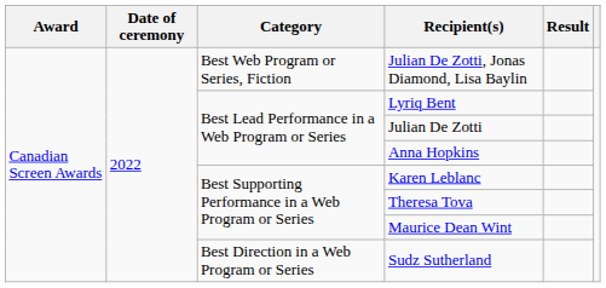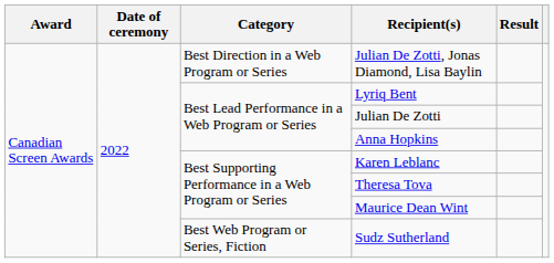 <table class="wikitable plainrowheaders sortable">
 <tr>
 <th scope="col">Award</th>
 <th scope="col">Date of ceremony</th>
 <th scope="col">Category</th>
 <th scope="col">Recipient(s)</th>
 <th scope="col">Result</th>
 <th scope="col" class="unsortable"></th>
 </tr>
 <tr>
 <td rowspan=8><a href='#'>Canadian Screen Awards</a></td>
 <td rowspan=8><a href='#'>2022</a></td>
-<td>Best Web Program or Series, Fiction</td>
+<td>Best Direction in a Web Program or Series</td>
 <td><a href='#'>Julian De Zotti</a>, Jonas Diamond, Lisa Baylin</td>
 <td></td>
 <td rowspan=8></td>
 </tr>
 <tr>
 <td rowspan=3>Best Lead Performance in a Web Program or Series</td>
 <td><a href='#'>Lyriq Bent</a></td>
 <td></td>
 </tr>
 <tr>
 <td>Julian De Zotti</td>
 <td></td>
 </tr>
 <tr>
 <td><a href='#'>Anna Hopkins</a></td>
 <td></td>
 </tr>
 <tr>
 <td rowspan=3>Best Supporting Performance in a Web Program or Series</td>
 <td><a href='#'>Karen Leblanc</a></td>
 <td></td>
 </tr>
 <tr>
 <td><a href='#'>Theresa Tova</a></td>
 <td></td>
 </tr>
 <tr>
 <td><a href='#'>Maurice Dean Wint</a></td>
 <td></td>
 </tr>
 <tr>
-<td>Best Direction in a Web Program or Series</td>
+<td>Best Web Program or Series, Fiction</td>
 <td><a href='#'>Sudz Sutherland</a></td>
 <td></td>
 </tr>
 </table>
